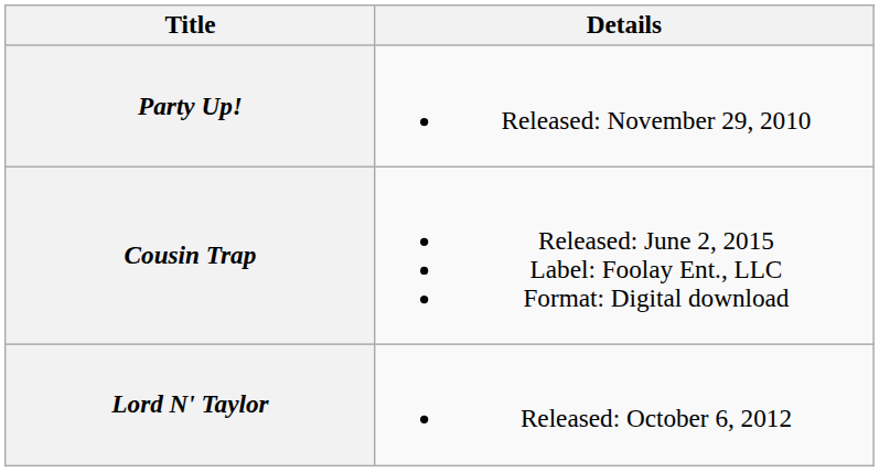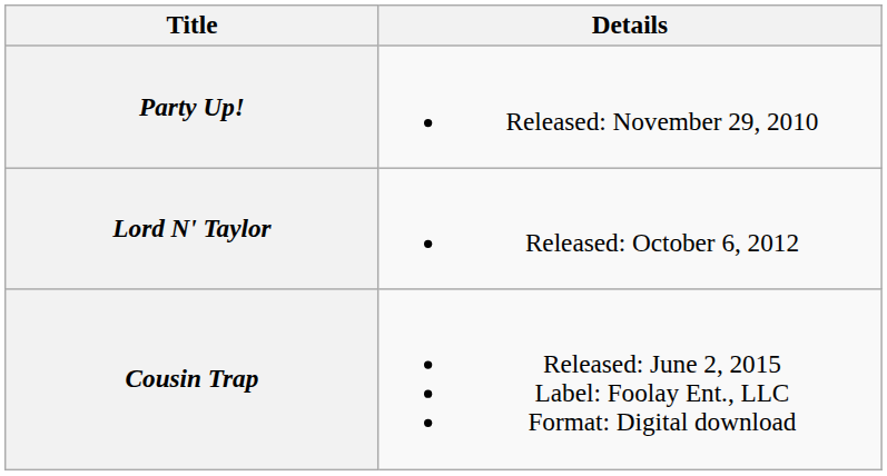 <table class="wikitable plainrowheaders" style="text-align:center;">
 <tr>
 <th scope="col" style="width:14em;">Title</th>
 <th scope="col" style="width:19em;">Details</th>
 </tr>
 <tr>
 <th scope="row"><em>Party Up!</em></th>
 <td><br><ul><li>Released: November 29, 2010</li></ul></td>
 </tr>
 <tr>
+<th scope="row"><em>Lord N' Taylor</em><br></th>
+<td><br><ul><li>Released: October 6, 2012</li></ul></td>
+</tr>
+<tr>
 <th scope="row"><em>Cousin Trap</em></th>
 <td><br><ul><li>Released: June 2, 2015</li><li>Label: Foolay Ent., LLC</li><li>Format: Digital download</li></ul></td>
 </tr>
-<tr>
-<th scope="row"><em>Lord N' Taylor</em><br></th>
-<td><br><ul><li>Released: October 6, 2012</li></ul></td>
-</tr>
 </table>
